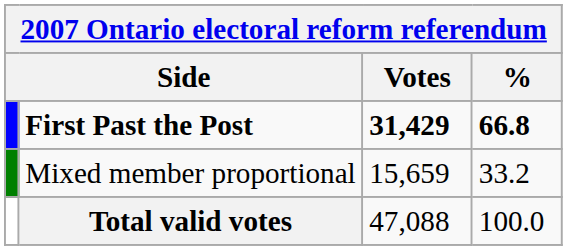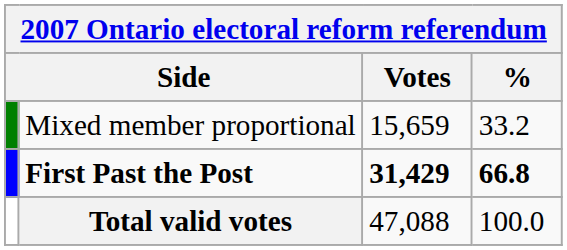 <table class="wikitable" style="font-size: 95%; clear:both">
 <tr style="background-color:#E9E9E9">
 <th colspan=4><a href='#'>2007 Ontario electoral reform referendum</a></th>
 </tr>
 <tr style="background-color:#E9E9E9">
 <th colspan=2 style="width: 130px">Side</th>
 <th style="width: 50px">Votes</th>
 <th style="width: 40px">%</th>
 </tr>
 <tr>
+<td bgcolor="green"></td>
+<td>Mixed member proportional</td>
+<td>15,659</td>
+<td>33.2</td>
+</tr>
+<tr>
 <td bgcolor="blue"></td>
 <td><strong>First Past the Post</strong></td>
 <td><strong>31,429</strong></td>
 <td><strong>66.8</strong></td>
-</tr>
-<tr>
-<td bgcolor="green"></td>
-<td>Mixed member proportional</td>
-<td>15,659</td>
-<td>33.2</td>
 </tr>
 <tr>
 <td bgcolor="white"></td>
 <th>Total valid votes</th>
 <td>47,088</td>
 <td>100.0</td>
 </tr>
 </table>
